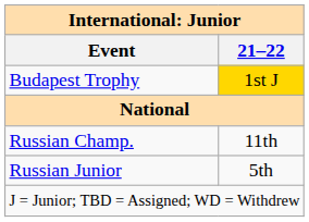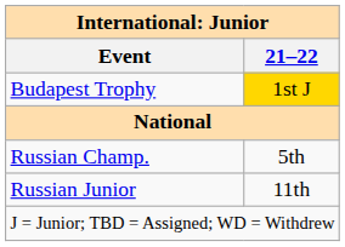 <table class="wikitable" style="text-align:center">
 <tr>
 <th colspan="5" style="background-color: #ffdead; " align="center">International: Junior</th>
 </tr>
 <tr>
 <th>Event</th>
 <th><a href='#'>21–22</a></th>
 </tr>
 <tr>
 <td align=left><a href='#'>Budapest Trophy</a></td>
 <td bgcolor=gold>1st J</td>
 </tr>
 <tr>
 <th colspan="5" style="background-color: #ffdead; " align="center">National</th>
 </tr>
 <tr>
 <td align=left><a href='#'>Russian Champ.</a></td>
-<td>11th</td>
+<td>5th</td>
 </tr>
 <tr>
 <td align=left><a href='#'>Russian Junior</a></td>
-<td>5th</td>
+<td>11th</td>
 </tr>
 <tr>
 <td colspan="5" align="center"><small> J = Junior; TBD = Assigned; WD = Withdrew </small></td>
 </tr>
 </table>
